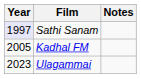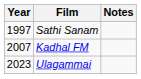 <table class="wikitable sortable">
 <tr>
 <th>Year</th>
 <th>Film</th>
 <th>Notes</th>
 </tr>
 <tr>
-<td style="background: lavender;">1997</td>
+<td>1997</td>
 <td><em>Sathi Sanam</em></td>
 <td></td>
 </tr>
 <tr>
-<td>2005</td>
+<td>2007</td>
 <td><em><a href='#'>Kadhal FM</a></em></td>
 <td></td>
 </tr>
 <tr>
 <td>2023</td>
 <td><em><a href='#'>Ulagammai</a></em></td>
 <td></td>
 </tr>
 </table>
